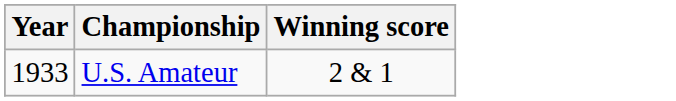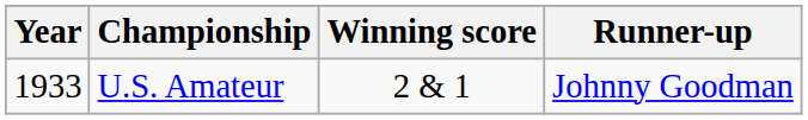 <table class="wikitable">
 <tr>
 <th>Year</th>
 <th>Championship</th>
 <th>Winning score</th>
+<th>Runner-up</th>
 </tr>
 <tr>
 <td>1933</td>
 <td><a href='#'>U.S. Amateur</a></td>
 <td align=center>2 & 1</td>
+<td> <a href='#'>Johnny Goodman</a></td>
 </tr>
 </table>
